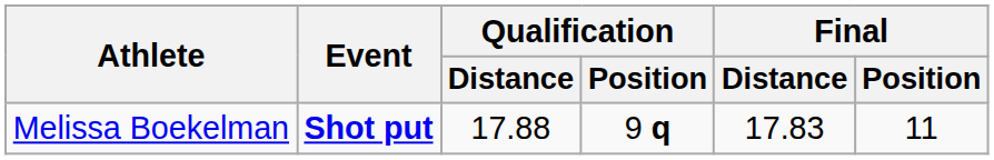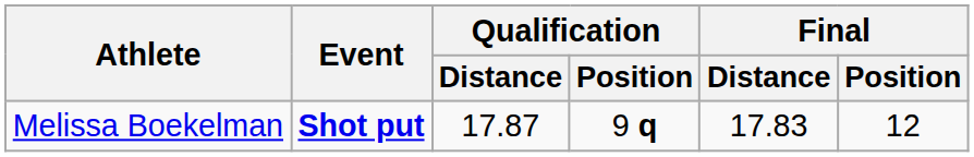 <table class=wikitable style="font-size:90%">
 <tr>
 <th rowspan="2">Athlete</th>
 <th rowspan="2">Event</th>
 <th colspan="2">Qualification</th>
 <th colspan="2">Final</th>
 </tr>
 <tr style="font-size:95%">
 <th>Distance</th>
 <th>Position</th>
 <th>Distance</th>
 <th>Position</th>
 </tr>
 <tr style=text-align:center>
 <td style=text-align:left><a href='#'>Melissa Boekelman</a></td>
 <td style=text-align:left><strong><a href='#'>Shot put</a></strong></td>
-<td>17.88</td>
+<td>17.87</td>
 <td>9 <strong>q</strong></td>
 <td>17.83</td>
-<td>11</td>
+<td>12</td>
 </tr>
 </table>
